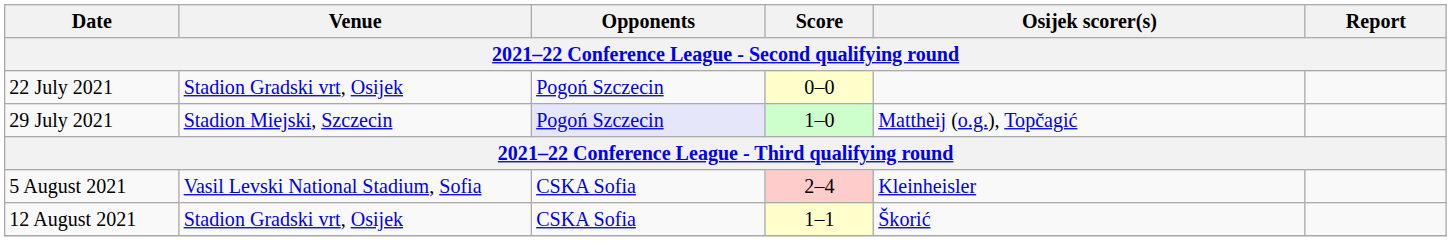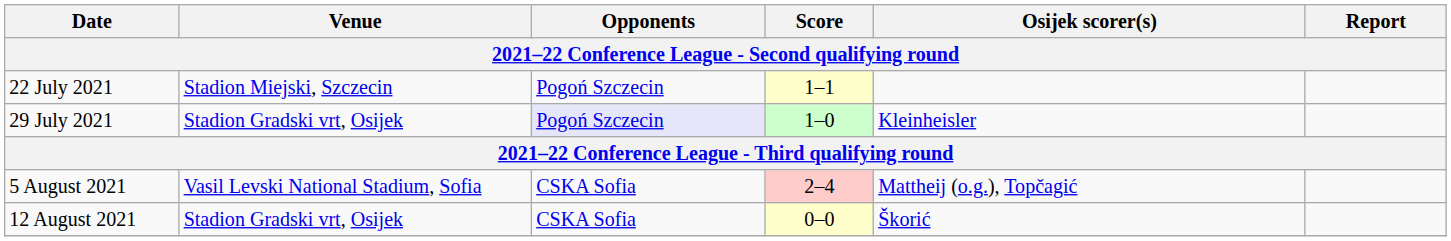 <table class="wikitable" style="font-size:95%;">
 <tr>
 <th width=125>Date</th>
 <th width=260>Venue</th>
 <th width=170>Opponents</th>
 <th width= 75>Score</th>
 <th width=320>Osijek scorer(s)</th>
 <th width=100>Report</th>
 </tr>
 <tr>
 <th colspan=7><a href='#'>2021–22 Conference League - Second qualifying round</a></th>
 </tr>
 <tr>
 <td>22 July 2021</td>
-<td><a href='#'>Stadion Gradski vrt</a>, <a href='#'>Osijek</a></td>
+<td><a href='#'>Stadion Miejski</a>, <a href='#'>Szczecin</a></td>
 <td> <a href='#'>Pogoń Szczecin</a></td>
-<td align=center bgcolor=#FFFFCC>0–0</td>
+<td align=center bgcolor=#FFFFCC>1–1</td>
 <td></td>
 <td></td>
 </tr>
 <tr>
 <td>29 July 2021</td>
-<td><a href='#'>Stadion Miejski</a>, <a href='#'>Szczecin</a></td>
+<td><a href='#'>Stadion Gradski vrt</a>, <a href='#'>Osijek</a></td>
 <td style="background: lavender;"> <a href='#'>Pogoń Szczecin</a></td>
 <td align=center bgcolor=#CCFFCC>1–0</td>
-<td><a href='#'>Mattheij</a> (<a href='#'>o.g.</a>), <a href='#'>Topčagić</a></td>
+<td><a href='#'>Kleinheisler</a></td>
 <td></td>
 </tr>
 <tr>
 <th colspan=7><a href='#'>2021–22 Conference League - Third qualifying round</a></th>
 </tr>
 <tr>
 <td>5 August 2021</td>
 <td><a href='#'>Vasil Levski National Stadium</a>, <a href='#'>Sofia</a></td>
 <td> <a href='#'>CSKA Sofia</a></td>
 <td align=center bgcolor=#FFCCCC>2–4</td>
-<td><a href='#'>Kleinheisler</a></td>
+<td><a href='#'>Mattheij</a> (<a href='#'>o.g.</a>), <a href='#'>Topčagić</a></td>
 <td></td>
 </tr>
 <tr>
 <td>12 August 2021</td>
 <td><a href='#'>Stadion Gradski vrt</a>, <a href='#'>Osijek</a></td>
 <td> <a href='#'>CSKA Sofia</a></td>
-<td align=center bgcolor=#FFFFCC>1–1</td>
+<td align=center bgcolor=#FFFFCC>0–0</td>
 <td><a href='#'>Škorić</a></td>
 <td></td>
 </tr>
 <tr>
 </tr>
 </table>
